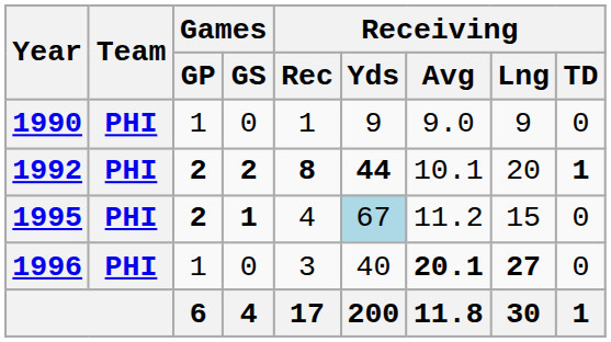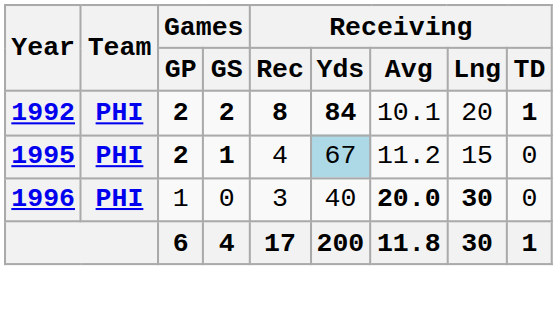 <table class="wikitable" style="text-align:center">
 <tr>
 <th rowspan="2">Year</th>
 <th rowspan="2">Team</th>
 <th colspan="2">Games</th>
 <th colspan="5">Receiving</th>
 </tr>
 <tr>
 <th>GP</th>
 <th>GS</th>
 <th>Rec</th>
 <th>Yds</th>
 <th>Avg</th>
 <th>Lng</th>
 <th>TD</th>
 </tr>
 <tr>
-<th><a href='#'>1990</a></th>
-<th><a href='#'>PHI</a></th>
-<td>1</td>
-<td>0</td>
-<td>1</td>
-<td>9</td>
-<td>9.0</td>
-<td>9</td>
-<td>0</td>
-</tr>
-<tr>
 <th><a href='#'>1992</a></th>
 <th><a href='#'>PHI</a></th>
 <td><strong>2</strong></td>
 <td><strong>2</strong></td>
 <td><strong>8</strong></td>
-<td><strong>44</strong></td>
+<td><strong>84</strong></td>
 <td>10.1</td>
 <td>20</td>
 <td><strong>1</strong></td>
 </tr>
 <tr>
 <th><a href='#'>1995</a></th>
 <th><a href='#'>PHI</a></th>
 <td><strong>2</strong></td>
 <td><strong>1</strong></td>
 <td>4</td>
 <td style="background: lightblue;">67</td>
 <td>11.2</td>
 <td>15</td>
 <td>0</td>
 </tr>
 <tr>
 <th><a href='#'>1996</a></th>
 <th><a href='#'>PHI</a></th>
 <td>1</td>
 <td>0</td>
 <td>3</td>
 <td>40</td>
-<td><strong>20.1</strong></td>
-<td><strong>27</strong></td>
+<td><strong>20.0</strong></td>
+<td><strong>30</strong></td>
 <td>0</td>
 </tr>
 <tr>
 <th colspan="2"></th>
 <th>6</th>
 <th>4</th>
 <th>17</th>
 <th>200</th>
 <th>11.8</th>
 <th>30</th>
 <th>1</th>
 </tr>
 </table>
